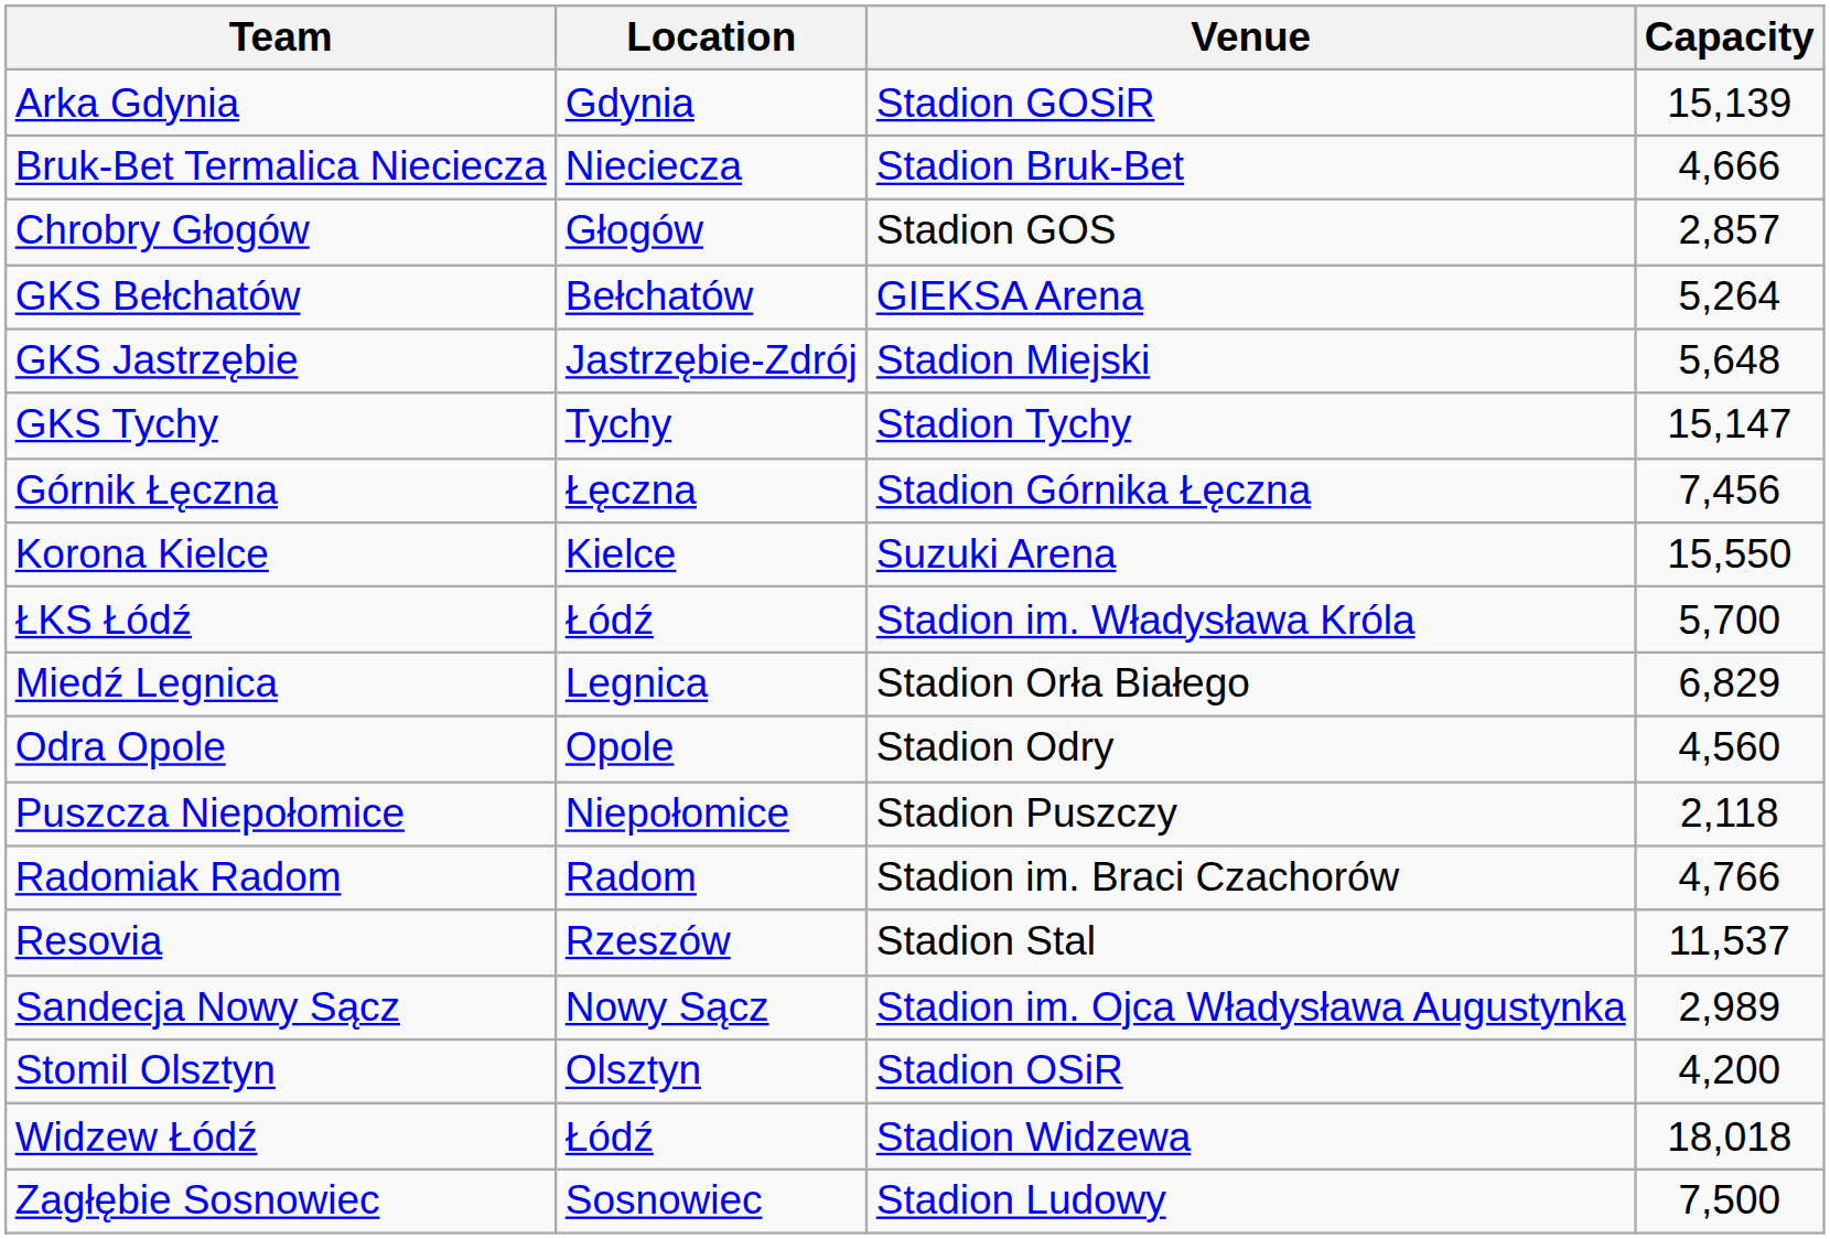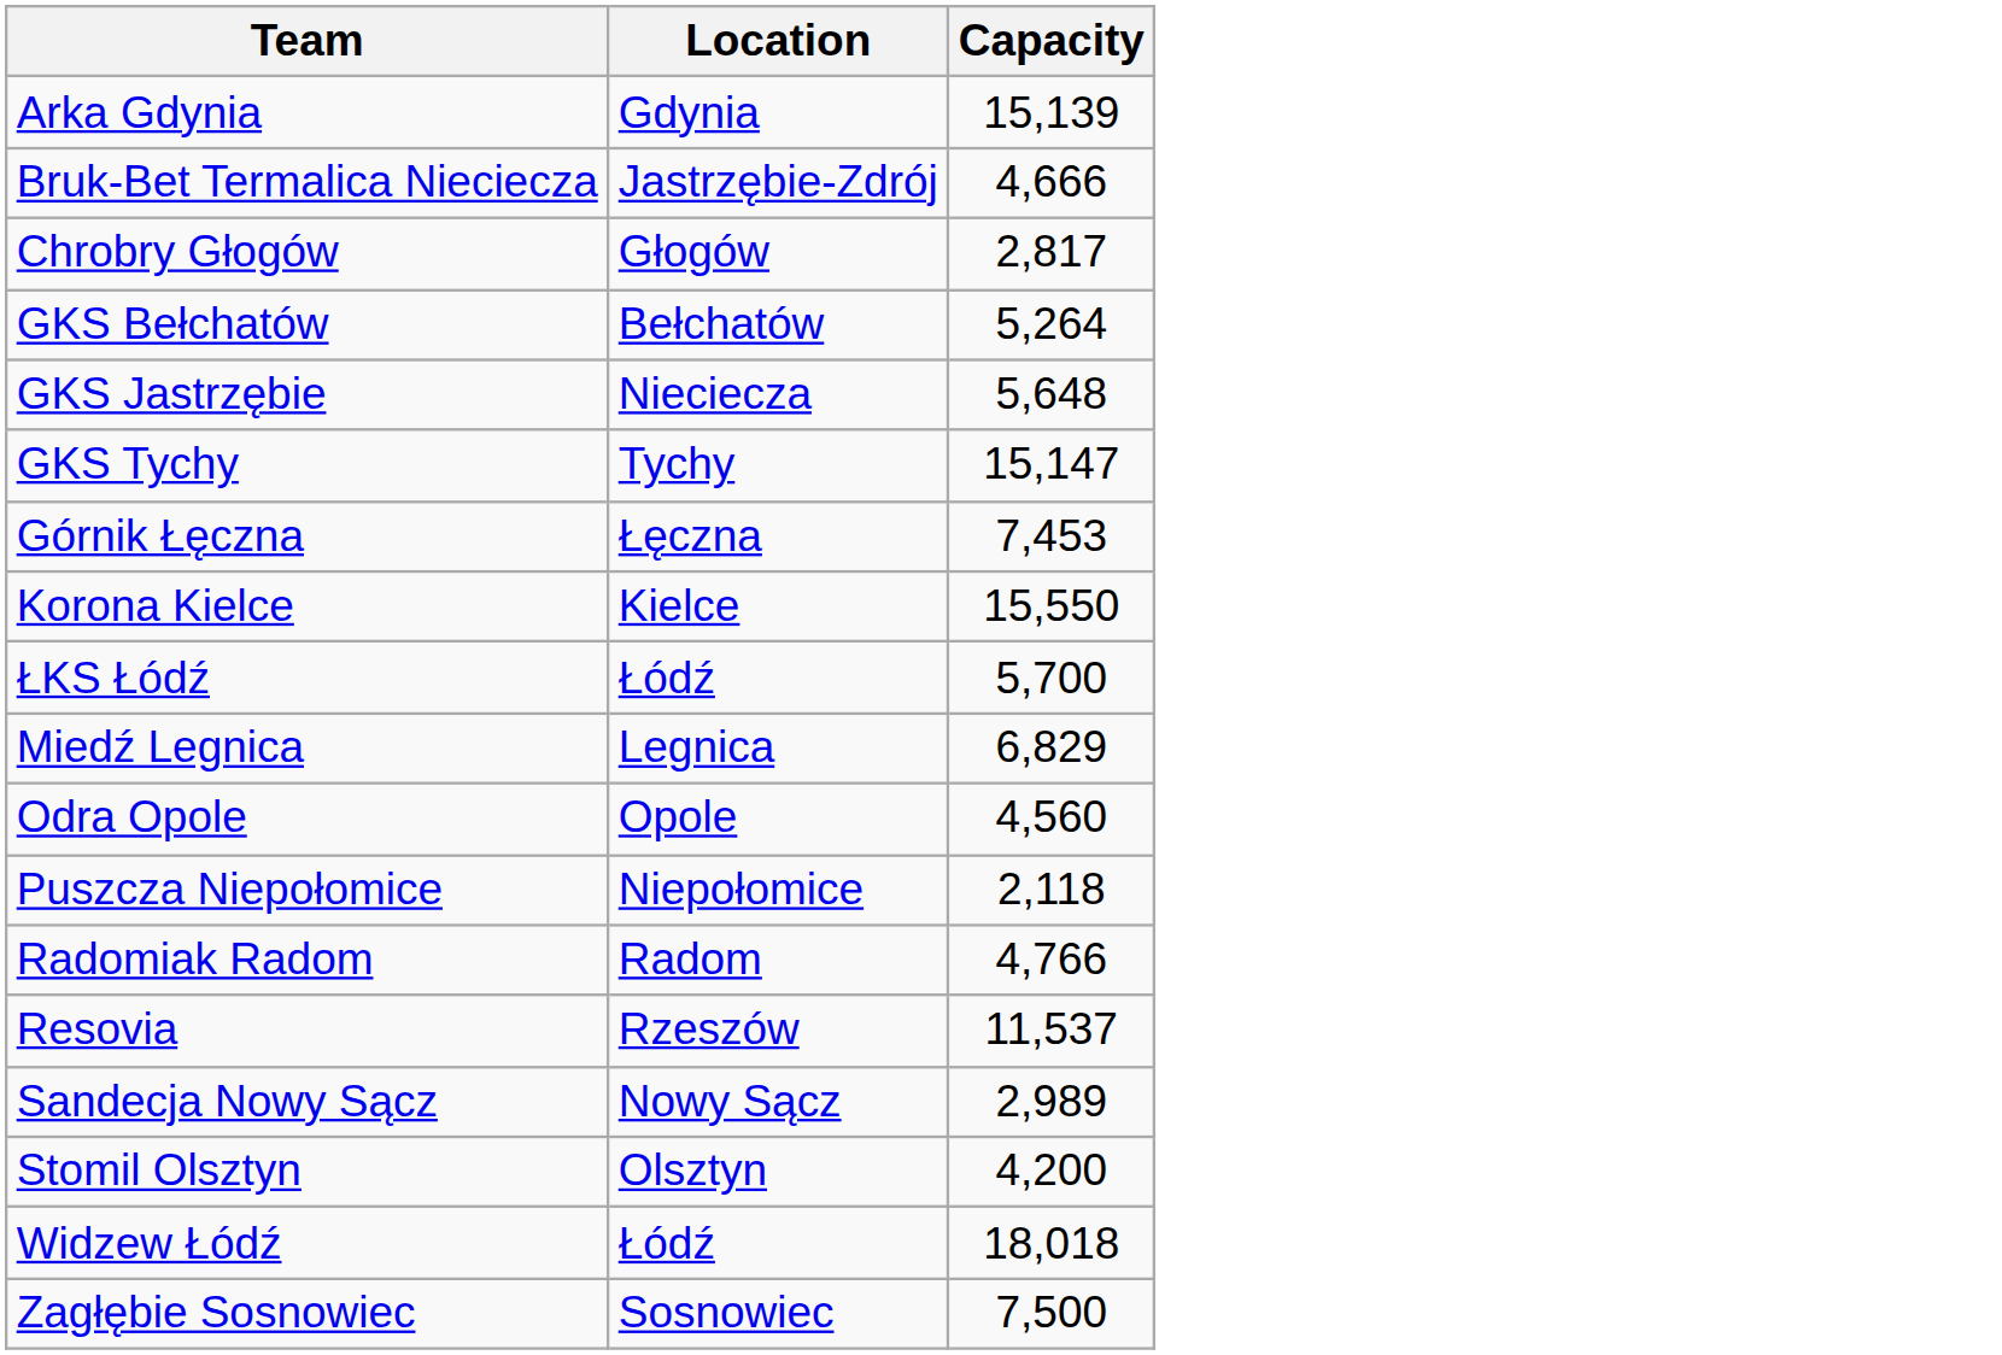 <table class="wikitable sortable" style="text-align: left;">
 <tr>
 <th>Team</th>
 <th>Location</th>
-<th>Venue</th>
 <th>Capacity</th>
 </tr>
 <tr>
 <td><a href='#'>Arka Gdynia</a></td>
 <td><a href='#'>Gdynia</a></td>
-<td><a href='#'>Stadion GOSiR</a></td>
 <td style="text-align:center;">15,139</td>
 </tr>
 <tr>
 <td><a href='#'>Bruk-Bet Termalica Nieciecza</a></td>
-<td><a href='#'>Nieciecza</a></td>
-<td><a href='#'>Stadion Bruk-Bet</a></td>
+<td><a href='#'>Jastrzębie-Zdrój</a></td>
 <td style="text-align:center;">4,666</td>
 </tr>
 <tr>
 <td><a href='#'>Chrobry Głogów</a></td>
 <td><a href='#'>Głogów</a></td>
-<td>Stadion GOS</td>
-<td style="text-align:center;">2,857</td>
+<td style="text-align:center;">2,817</td>
 </tr>
 <tr>
 <td><a href='#'>GKS Bełchatów</a></td>
 <td><a href='#'>Bełchatów</a></td>
-<td><a href='#'>GIEKSA Arena</a></td>
 <td style="text-align:center;">5,264</td>
 </tr>
 <tr>
 <td><a href='#'>GKS Jastrzębie</a></td>
-<td><a href='#'>Jastrzębie-Zdrój</a></td>
-<td><a href='#'>Stadion Miejski</a></td>
+<td><a href='#'>Nieciecza</a></td>
 <td style="text-align:center;">5,648</td>
 </tr>
 <tr>
 <td><a href='#'>GKS Tychy</a></td>
 <td><a href='#'>Tychy</a></td>
-<td><a href='#'>Stadion Tychy</a></td>
 <td style="text-align:center;">15,147</td>
 </tr>
 <tr>
 <td><a href='#'>Górnik Łęczna</a></td>
 <td><a href='#'>Łęczna</a></td>
-<td><a href='#'>Stadion Górnika Łęczna</a></td>
-<td style="text-align:center;">7,456</td>
+<td style="text-align:center;">7,453</td>
 </tr>
 <tr>
 <td><a href='#'>Korona Kielce</a></td>
 <td><a href='#'>Kielce</a></td>
-<td><a href='#'>Suzuki Arena</a></td>
 <td style="text-align:center;">15,550</td>
 </tr>
 <tr>
 <td><a href='#'>ŁKS Łódź</a></td>
 <td><a href='#'>Łódź</a></td>
-<td><a href='#'>Stadion im. Władysława Króla</a></td>
 <td style="text-align:center;">5,700</td>
 </tr>
 <tr>
 <td><a href='#'>Miedź Legnica</a></td>
 <td><a href='#'>Legnica</a></td>
-<td>Stadion Orła Białego</td>
 <td style="text-align:center;">6,829</td>
 </tr>
 <tr>
 <td><a href='#'>Odra Opole</a></td>
 <td><a href='#'>Opole</a></td>
-<td>Stadion Odry</td>
 <td style="text-align:center;">4,560</td>
 </tr>
 <tr ->
 <td><a href='#'>Puszcza Niepołomice</a></td>
 <td><a href='#'>Niepołomice</a></td>
-<td>Stadion Puszczy</td>
 <td style="text-align:center;">2,118</td>
 </tr>
 <tr>
 <td><a href='#'>Radomiak Radom</a></td>
 <td><a href='#'>Radom</a></td>
-<td>Stadion im. Braci Czachorów</td>
 <td style="text-align:center;">4,766</td>
 </tr>
 <tr>
 <td><a href='#'>Resovia</a></td>
 <td><a href='#'>Rzeszów</a></td>
-<td>Stadion Stal</td>
 <td style="text-align:center;">11,537</td>
 </tr>
 <tr>
 <td><a href='#'>Sandecja Nowy Sącz</a></td>
 <td><a href='#'>Nowy Sącz</a></td>
-<td><a href='#'>Stadion im. Ojca Władysława Augustynka</a></td>
 <td style="text-align:center;">2,989</td>
 </tr>
 <tr>
 <td><a href='#'>Stomil Olsztyn</a></td>
 <td><a href='#'>Olsztyn</a></td>
-<td><a href='#'>Stadion OSiR</a></td>
 <td style="text-align:center;">4,200</td>
 </tr>
 <tr>
 <td><a href='#'>Widzew Łódź</a></td>
 <td><a href='#'>Łódź</a></td>
-<td><a href='#'>Stadion Widzewa</a></td>
 <td style="text-align:center;">18,018</td>
 </tr>
 <tr>
 <td><a href='#'>Zagłębie Sosnowiec</a></td>
 <td><a href='#'>Sosnowiec</a></td>
-<td><a href='#'>Stadion Ludowy</a></td>
 <td style="text-align:center;">7,500</td>
 </tr>
 </table>
